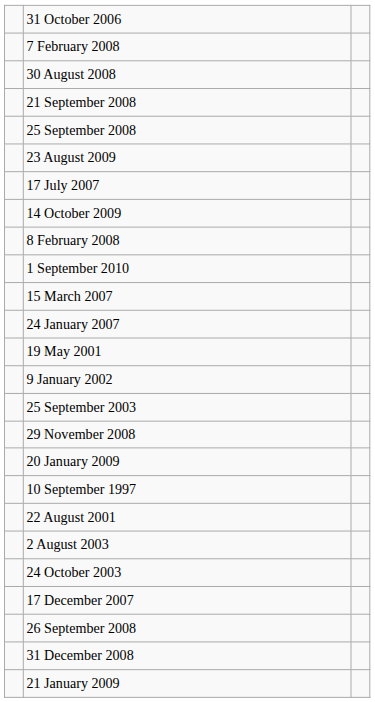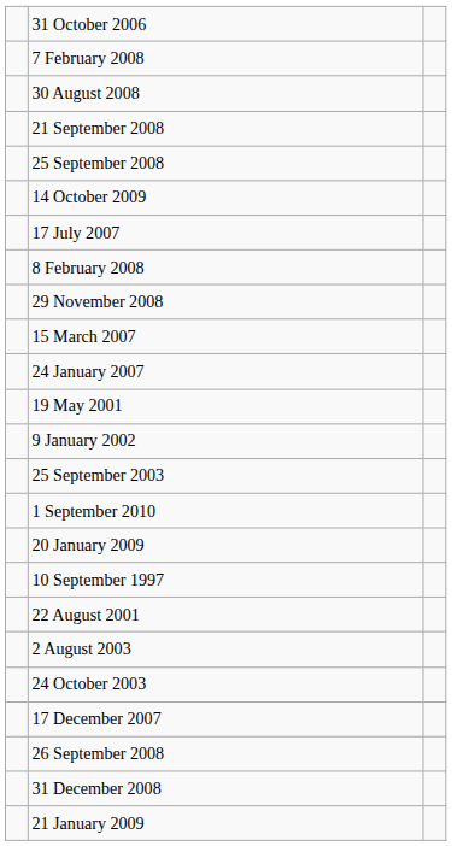 <table class="wikitable" style="font-size: 89%; float: left; width: 26em; margin-right: 1em; height: 700px">
 <tr>
 <td></td>
 <td>31 October 2006</td>
 <td><small></small></td>
 </tr>
 <tr>
 <td></td>
 <td>7 February 2008</td>
 <td><small></small></td>
 </tr>
 <tr>
 <td></td>
 <td>30 August 2008</td>
 <td><small></small></td>
 </tr>
 <tr>
 <td></td>
 <td>21 September 2008</td>
 <td><small></small></td>
 </tr>
 <tr>
 <td></td>
 <td>25 September 2008</td>
 <td><small></small></td>
 </tr>
 <tr>
 <td></td>
-<td>23 August 2009</td>
+<td>14 October 2009</td>
 <td><small></small></td>
 </tr>
 <tr>
 <td></td>
 <td>17 July 2007</td>
 <td><small></small></td>
 </tr>
 <tr>
 <td></td>
-<td>14 October 2009</td>
-<td><small></small></td>
-</tr>
-<tr>
-<td></td>
 <td>8 February 2008</td>
 <td><small></small></td>
 </tr>
 <tr>
 <td></td>
-<td>1 September 2010</td>
+<td>29 November 2008</td>
 <td><small></small></td>
 </tr>
 <tr>
 <td></td>
 <td>15 March 2007</td>
 <td><small></small></td>
 </tr>
 <tr>
 <td></td>
 <td>24 January 2007</td>
 <td><small></small></td>
 </tr>
 <tr>
 <td></td>
 <td>19 May 2001</td>
 <td><small></small></td>
 </tr>
 <tr>
 <td></td>
 <td>9 January 2002</td>
 <td><small></small></td>
 </tr>
 <tr>
 <td></td>
 <td>25 September 2003</td>
 <td><small></small></td>
 </tr>
 <tr>
 <td></td>
-<td>29 November 2008</td>
+<td>1 September 2010</td>
 <td><small></small></td>
 </tr>
 <tr>
 <td></td>
 <td>20 January 2009</td>
 <td><small></small></td>
 </tr>
 <tr>
 <td></td>
 <td>10 September 1997</td>
 <td><small></small></td>
 </tr>
 <tr>
 <td></td>
 <td>22 August 2001</td>
 <td><small></small></td>
 </tr>
 <tr>
 <td></td>
 <td>2 August 2003</td>
 <td><small></small></td>
 </tr>
 <tr>
 <td></td>
 <td>24 October 2003</td>
 <td><small></small></td>
 </tr>
 <tr>
 <td></td>
 <td>17 December 2007</td>
 <td><small></small></td>
 </tr>
 <tr>
 <td></td>
 <td>26 September 2008</td>
 <td><small></small></td>
 </tr>
 <tr>
 <td></td>
 <td>31 December 2008</td>
 <td><small></small></td>
 </tr>
 <tr>
 <td></td>
 <td>21 January 2009</td>
 <td><small></small></td>
 </tr>
 </table>
